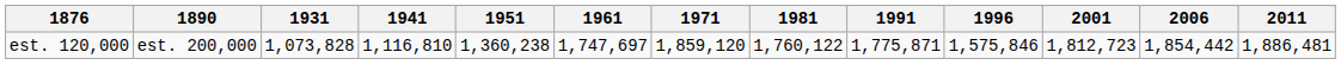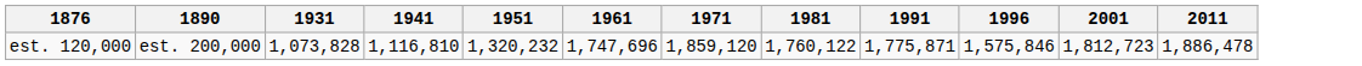 <table class="wikitable" style="float:center">
 <tr>
 <th>1876</th>
 <th>1890</th>
 <th>1931</th>
 <th>1941</th>
 <th>1951</th>
 <th>1961</th>
 <th>1971</th>
 <th>1981</th>
 <th>1991</th>
 <th>1996</th>
 <th>2001</th>
-<th>2006</th>
 <th>2011</th>
 </tr>
 <tr>
 <td>est. 120,000</td>
 <td>est. 200,000</td>
 <td>1,073,828</td>
 <td>1,116,810</td>
-<td>1,360,238</td>
-<td>1,747,697</td>
+<td>1,320,232</td>
+<td>1,747,696</td>
 <td>1,859,120</td>
 <td>1,760,122</td>
 <td>1,775,871</td>
 <td>1,575,846<br></td>
 <td>1,812,723<br></td>
-<td>1,854,442</td>
-<td>1,886,481</td>
+<td>1,886,478</td>
 </tr>
 </table>
